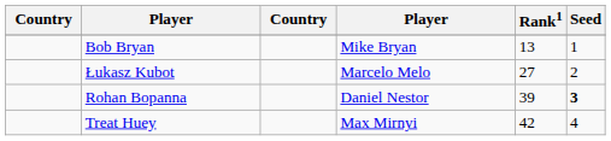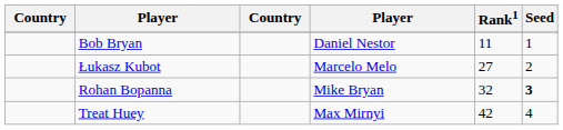 <table class="sortable wikitable">
 <tr>
 <th width="70">Country</th>
 <th width="175">Player</th>
 <th width="70">Country</th>
 <th width="175">Player</th>
 <th>Rank<sup>1</sup></th>
 <th>Seed</th>
 </tr>
 <tr style="background:#cfc;">
 </tr>
 <tr>
 <td></td>
 <td><a href='#'>Bob Bryan</a></td>
 <td></td>
-<td><a href='#'>Mike Bryan</a></td>
-<td>13</td>
+<td><a href='#'>Daniel Nestor</a></td>
+<td>11</td>
 <td>1</td>
 </tr>
 <tr>
 <td></td>
 <td><a href='#'>Łukasz Kubot</a></td>
 <td></td>
 <td><a href='#'>Marcelo Melo</a></td>
 <td>27</td>
 <td>2</td>
 </tr>
 <tr>
 <td></td>
 <td><a href='#'>Rohan Bopanna</a></td>
 <td></td>
-<td><a href='#'>Daniel Nestor</a></td>
-<td>39</td>
+<td><a href='#'>Mike Bryan</a></td>
+<td>32</td>
 <td><strong>3</strong></td>
 </tr>
 <tr>
 <td></td>
 <td><a href='#'>Treat Huey</a></td>
 <td></td>
 <td><a href='#'>Max Mirnyi</a></td>
 <td>42</td>
 <td>4</td>
 </tr>
 </table>
